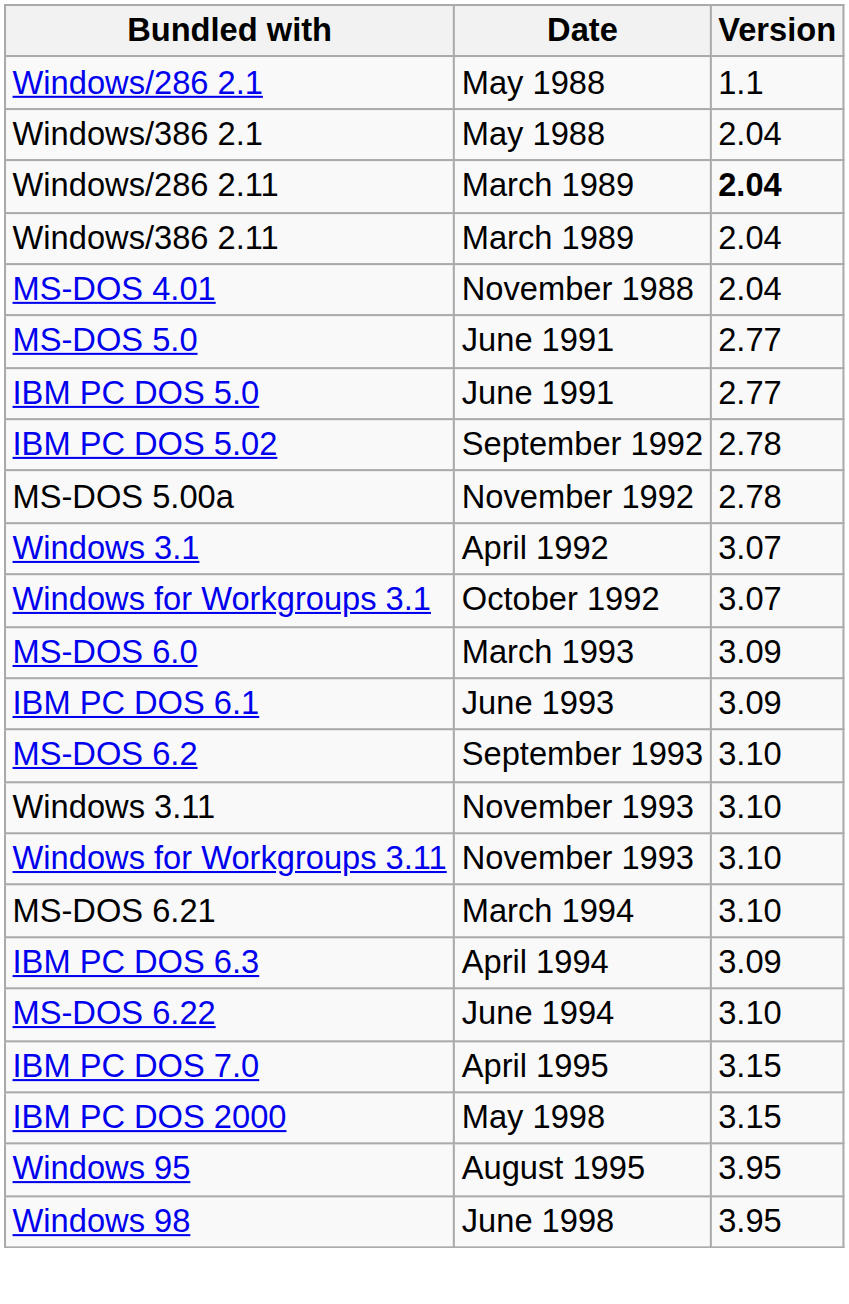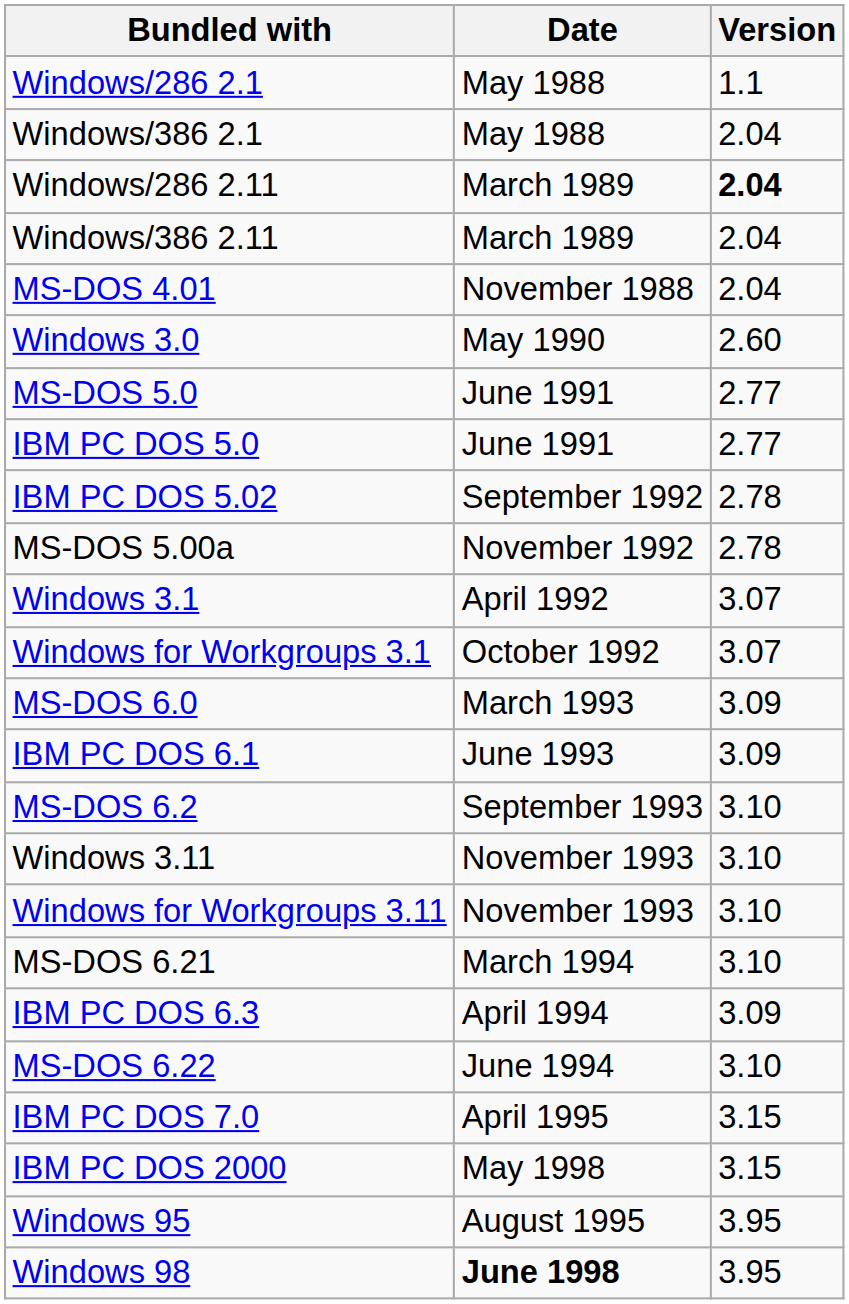 <table class="wikitable">
 <tr>
 <th>Bundled with</th>
 <th>Date</th>
 <th>Version</th>
 </tr>
 <tr>
 <td><a href='#'>Windows/286 2.1</a></td>
 <td>May 1988</td>
 <td>1.1</td>
 </tr>
 <tr>
 <td>Windows/386 2.1</td>
 <td>May 1988</td>
 <td>2.04</td>
 </tr>
 <tr>
 <td>Windows/286 2.11</td>
 <td>March 1989</td>
 <td><strong>2.04</strong></td>
 </tr>
 <tr>
 <td>Windows/386 2.11</td>
 <td>March 1989</td>
 <td>2.04</td>
 </tr>
 <tr>
 <td><a href='#'>MS-DOS 4.01</a></td>
 <td>November 1988</td>
 <td>2.04</td>
+</tr>
+<tr>
+<td><a href='#'>Windows 3.0</a></td>
+<td>May 1990</td>
+<td>2.60</td>
 </tr>
 <tr>
 <td><a href='#'>MS-DOS 5.0</a></td>
 <td>June 1991</td>
 <td>2.77</td>
 </tr>
 <tr>
 <td><a href='#'>IBM PC DOS 5.0</a></td>
 <td>June 1991</td>
 <td>2.77</td>
 </tr>
 <tr>
 <td><a href='#'>IBM PC DOS 5.02</a></td>
 <td>September 1992</td>
 <td>2.78</td>
 </tr>
 <tr>
 <td>MS-DOS 5.00a</td>
 <td>November 1992</td>
 <td>2.78</td>
 </tr>
 <tr>
 <td><a href='#'>Windows 3.1</a></td>
 <td>April 1992</td>
 <td>3.07</td>
 </tr>
 <tr>
 <td><a href='#'>Windows for Workgroups 3.1</a></td>
 <td>October 1992</td>
 <td>3.07</td>
 </tr>
 <tr>
 <td><a href='#'>MS-DOS 6.0</a></td>
 <td>March 1993</td>
 <td>3.09</td>
 </tr>
 <tr>
 <td><a href='#'>IBM PC DOS 6.1</a></td>
 <td>June 1993</td>
 <td>3.09</td>
 </tr>
 <tr>
 <td><a href='#'>MS-DOS 6.2</a></td>
 <td>September 1993</td>
 <td>3.10</td>
 </tr>
 <tr>
 <td>Windows 3.11</td>
 <td>November 1993</td>
 <td>3.10</td>
 </tr>
 <tr>
 <td><a href='#'>Windows for Workgroups 3.11</a></td>
 <td>November 1993</td>
 <td>3.10</td>
 </tr>
 <tr>
 <td>MS-DOS 6.21</td>
 <td>March 1994</td>
 <td>3.10</td>
 </tr>
 <tr>
 <td><a href='#'>IBM PC DOS 6.3</a></td>
 <td>April 1994</td>
 <td>3.09</td>
 </tr>
 <tr>
 <td><a href='#'>MS-DOS 6.22</a></td>
 <td>June 1994</td>
 <td>3.10</td>
 </tr>
 <tr>
 <td><a href='#'>IBM PC DOS 7.0</a></td>
 <td>April 1995</td>
 <td>3.15</td>
 </tr>
 <tr>
 <td><a href='#'>IBM PC DOS 2000</a></td>
 <td>May 1998</td>
 <td>3.15</td>
 </tr>
 <tr>
 <td><a href='#'>Windows 95</a></td>
 <td>August 1995</td>
 <td>3.95</td>
 </tr>
 <tr>
 <td><a href='#'>Windows 98</a></td>
-<td>June 1998</td>
+<td><strong>June 1998</strong></td>
 <td>3.95</td>
 </tr>
 </table>
